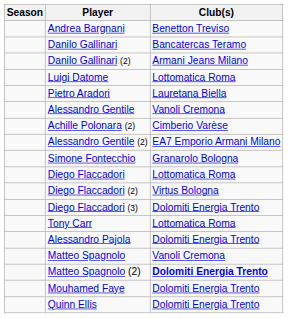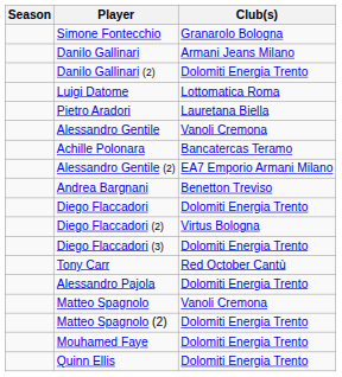 <table class="wikitable sortable">
 <tr>
 <th>Season</th>
 <th>Player</th>
 <th>Club(s)</th>
 </tr>
 <tr>
 <td></td>
-<td> <a href='#'>Andrea Bargnani</a></td>
-<td><a href='#'>Benetton Treviso</a></td>
+<td> <a href='#'>Simone Fontecchio</a></td>
+<td><a href='#'>Granarolo Bologna</a></td>
 </tr>
 <tr>
 <td></td>
 <td> <a href='#'>Danilo Gallinari</a></td>
-<td><a href='#'>Bancatercas Teramo</a></td>
+<td><a href='#'>Armani Jeans Milano</a></td>
 </tr>
 <tr>
 <td></td>
 <td> <a href='#'>Danilo Gallinari</a> <small>(2)</small></td>
-<td><a href='#'>Armani Jeans Milano</a></td>
+<td><a href='#'>Dolomiti Energia Trento</a></td>
 </tr>
 <tr>
 <td></td>
 <td> <a href='#'>Luigi Datome</a></td>
 <td><a href='#'>Lottomatica Roma</a></td>
 </tr>
 <tr>
 <td></td>
 <td> <a href='#'>Pietro Aradori</a></td>
 <td><a href='#'>Lauretana Biella</a></td>
 </tr>
 <tr>
 <td></td>
 <td> <a href='#'>Alessandro Gentile</a></td>
 <td><a href='#'>Vanoli Cremona</a></td>
 </tr>
 <tr>
 <td></td>
-<td> <a href='#'>Achille Polonara</a> <small>(2)</small></td>
-<td><a href='#'>Cimberio Varèse</a></td>
+<td> <a href='#'>Achille Polonara</a></td>
+<td><a href='#'>Bancatercas Teramo</a></td>
 </tr>
 <tr>
 <td></td>
 <td> <a href='#'>Alessandro Gentile</a> <small>(2)</small></td>
 <td><a href='#'>EA7 Emporio Armani Milano</a></td>
 </tr>
 <tr>
 <td></td>
-<td> <a href='#'>Simone Fontecchio</a></td>
-<td><a href='#'>Granarolo Bologna</a></td>
+<td> <a href='#'>Andrea Bargnani</a></td>
+<td><a href='#'>Benetton Treviso</a></td>
 </tr>
 <tr>
 <td></td>
 <td> <a href='#'>Diego Flaccadori</a></td>
-<td><a href='#'>Lottomatica Roma</a></td>
+<td><a href='#'>Dolomiti Energia Trento</a></td>
 </tr>
 <tr>
 <td></td>
 <td> <a href='#'>Diego Flaccadori</a> <small>(2)</small></td>
 <td><a href='#'>Virtus Bologna</a></td>
 </tr>
 <tr>
 <td></td>
 <td> <a href='#'>Diego Flaccadori</a> <small>(3)</small></td>
 <td><a href='#'>Dolomiti Energia Trento</a></td>
 </tr>
 <tr>
 <td></td>
 <td> <a href='#'>Tony Carr</a></td>
-<td><a href='#'>Lottomatica Roma</a></td>
+<td><a href='#'>Red October Cantù</a></td>
 </tr>
 <tr>
 <td></td>
 <td> <a href='#'>Alessandro Pajola</a></td>
 <td><a href='#'>Dolomiti Energia Trento</a></td>
 </tr>
 <tr>
 <td></td>
 <td> <a href='#'>Matteo Spagnolo</a></td>
 <td><a href='#'>Vanoli Cremona</a></td>
 </tr>
 <tr>
 <td></td>
 <td> <a href='#'>Matteo Spagnolo</a> (2)</td>
-<td><strong><a href='#'>Dolomiti Energia Trento</a></strong></td>
+<td><a href='#'>Dolomiti Energia Trento</a></td>
 </tr>
 <tr>
 <td></td>
 <td> <a href='#'>Mouhamed Faye</a></td>
 <td><a href='#'>Dolomiti Energia Trento</a></td>
 </tr>
 <tr>
 <td></td>
 <td> <a href='#'>Quinn Ellis</a></td>
 <td><a href='#'>Dolomiti Energia Trento</a></td>
 </tr>
 </table>
